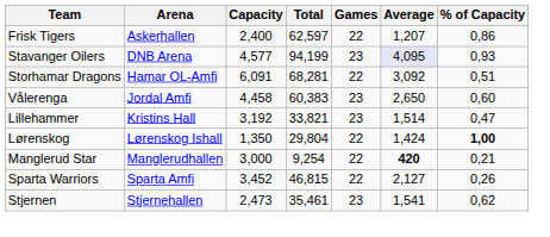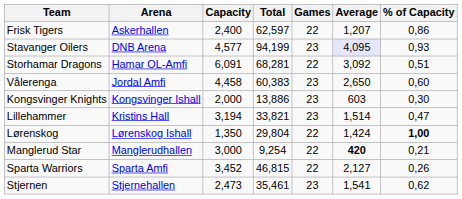 <table class="wikitable sortable">
 <tr>
 <th>Team</th>
 <th>Arena</th>
 <th>Capacity</th>
 <th>Total</th>
 <th>Games</th>
 <th>Average</th>
 <th>% of Capacity</th>
 </tr>
 <tr align="center">
 <td align="left">Frisk Tigers</td>
 <td align="left"><a href='#'>Askerhallen</a></td>
 <td>2,400</td>
 <td>62,597</td>
 <td>22</td>
 <td>1,207</td>
 <td>0,86</td>
 </tr>
 <tr align="center">
 <td align="left">Stavanger Oilers</td>
 <td align="left"><a href='#'>DNB Arena</a></td>
 <td>4,577</td>
 <td>94,199</td>
 <td>23</td>
 <td style="background: lavender;">4,095</td>
 <td>0,93</td>
 </tr>
 <tr align="center">
 <td align="left">Storhamar Dragons</td>
 <td align="left"><a href='#'>Hamar OL-Amfi</a></td>
 <td>6,091</td>
 <td>68,281</td>
 <td>22</td>
 <td>3,092</td>
 <td>0,51</td>
 </tr>
 <tr align="center">
 <td align="left">Vålerenga</td>
 <td align="left"><a href='#'>Jordal Amfi</a></td>
 <td>4,458</td>
 <td>60,383</td>
 <td>23</td>
 <td>2,650</td>
 <td>0,60</td>
 </tr>
 <tr align="center">
+<td align="left">Kongsvinger Knights</td>
+<td align="left"><a href='#'>Kongsvinger Ishall</a></td>
+<td>2,000</td>
+<td>13,886</td>
+<td>23</td>
+<td>603</td>
+<td>0,30</td>
+</tr>
+<tr align="center">
 <td align="left">Lillehammer</td>
 <td align="left"><a href='#'>Kristins Hall</a></td>
-<td>3,192</td>
+<td>3,194</td>
 <td>33,821</td>
 <td>23</td>
 <td>1,514</td>
 <td>0,47</td>
 </tr>
 <tr align="center">
 <td align="left">Lørenskog</td>
 <td align="left"><a href='#'>Lørenskog Ishall</a></td>
 <td>1,350</td>
 <td>29,804</td>
 <td>22</td>
 <td>1,424</td>
 <td><strong>1,00</strong></td>
 </tr>
 <tr align="center">
 <td align="left">Manglerud Star</td>
 <td align="left"><a href='#'>Manglerudhallen</a></td>
 <td>3,000</td>
 <td>9,254</td>
 <td>22</td>
 <td><strong>420</strong></td>
 <td>0,21</td>
 </tr>
 <tr align="center">
 <td align="left">Sparta Warriors</td>
 <td align="left"><a href='#'>Sparta Amfi</a></td>
 <td>3,452</td>
 <td>46,815</td>
 <td>22</td>
 <td>2,127</td>
 <td>0,26</td>
 </tr>
 <tr align="center">
 <td align="left">Stjernen</td>
 <td align="left"><a href='#'>Stjernehallen</a></td>
 <td>2,473</td>
 <td>35,461</td>
 <td>23</td>
 <td>1,541</td>
 <td>0,62</td>
 </tr>
 </table>
